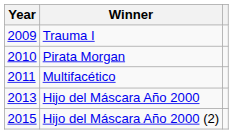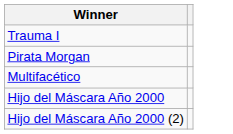 <table class="wikitable sortable">
 <tr>
-<th>Year</th>
 <th>Winner</th>
 <th class="unsortable"></th>
 </tr>
 <tr>
-<td><a href='#'>2009</a></td>
 <td><a href='#'>Trauma I</a></td>
 <td></td>
 </tr>
 <tr>
-<td><a href='#'>2010</a></td>
 <td><a href='#'>Pirata Morgan</a></td>
 <td></td>
 </tr>
 <tr>
-<td><a href='#'>2011</a></td>
 <td><a href='#'>Multifacético</a></td>
 <td></td>
 </tr>
 <tr>
-<td><a href='#'>2013</a></td>
 <td><a href='#'>Hijo del Máscara Año 2000</a></td>
 <td></td>
 </tr>
 <tr>
-<td><a href='#'>2015</a></td>
 <td><a href='#'>Hijo del Máscara Año 2000</a> (2)</td>
 <td></td>
 </tr>
 </table>
